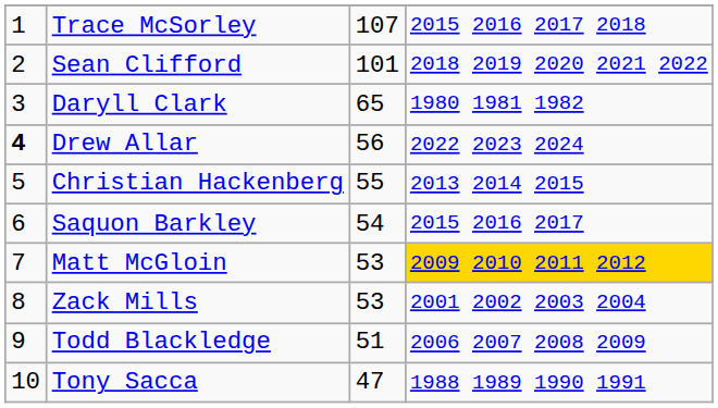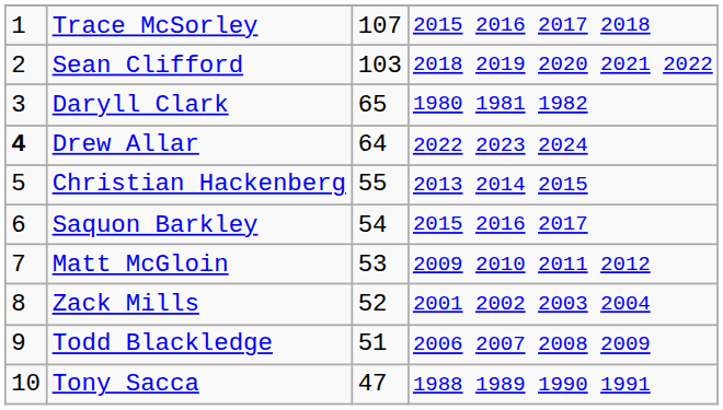 <table class="wikitable">
 <tr>
 </tr>
 <tr>
 <td>1</td>
 <td><a href='#'>Trace McSorley</a></td>
 <td><abbr>107</abbr></td>
 <td style="font-size:85%;"><a href='#'>2015</a> <a href='#'>2016</a> <a href='#'>2017</a> <a href='#'>2018</a></td>
 </tr>
 <tr>
 <td>2</td>
 <td><a href='#'>Sean Clifford </a></td>
-<td><abbr>101</abbr></td>
+<td><abbr>103</abbr></td>
 <td style="font-size:85%;"><a href='#'>2018</a> <a href='#'>2019</a> <a href='#'>2020</a> <a href='#'>2021</a> <a href='#'>2022</a></td>
 </tr>
 <tr>
 <td>3</td>
 <td><a href='#'>Daryll Clark</a></td>
 <td><abbr>65</abbr></td>
 <td style="font-size:85%;"><a href='#'>1980</a> <a href='#'>1981</a> <a href='#'>1982</a></td>
 </tr>
 <tr>
 <td><strong>4</strong></td>
 <td><a href='#'>Drew Allar</a></td>
-<td><abbr>56</abbr></td>
+<td><abbr>64</abbr></td>
 <td style="font-size:85%;"><a href='#'>2022</a> <a href='#'>2023</a> <a href='#'>2024</a></td>
 </tr>
 <tr>
 <td>5</td>
 <td><a href='#'>Christian Hackenberg</a></td>
 <td><abbr>55</abbr></td>
 <td style="font-size:85%;"><a href='#'>2013</a> <a href='#'>2014</a> <a href='#'>2015</a></td>
 </tr>
 <tr>
 <td>6</td>
 <td><a href='#'>Saquon Barkley</a></td>
 <td><abbr>54</abbr></td>
 <td style="font-size:85%;"><a href='#'>2015</a> <a href='#'>2016</a> <a href='#'>2017</a></td>
 </tr>
 <tr>
 <td>7</td>
 <td><a href='#'>Matt McGloin</a></td>
 <td><abbr>53</abbr></td>
-<td style="background: gold; font-size:85%;"><a href='#'>2009</a> <a href='#'>2010</a> <a href='#'>2011</a> <a href='#'>2012</a></td>
+<td style="font-size:85%;"><a href='#'>2009</a> <a href='#'>2010</a> <a href='#'>2011</a> <a href='#'>2012</a></td>
 </tr>
 <tr>
 <td>8</td>
 <td><a href='#'>Zack Mills</a></td>
-<td><abbr>53</abbr></td>
+<td><abbr>52</abbr></td>
 <td style="font-size:85%;"><a href='#'>2001</a> <a href='#'>2002</a> <a href='#'>2003</a> <a href='#'>2004</a></td>
 </tr>
 <tr>
 <td>9</td>
 <td><a href='#'>Todd Blackledge</a></td>
 <td><abbr>51</abbr></td>
 <td style="font-size:85%;"><a href='#'>2006</a> <a href='#'>2007</a> <a href='#'>2008</a> <a href='#'>2009</a></td>
 </tr>
 <tr>
 <td>10</td>
 <td><a href='#'>Tony Sacca</a></td>
 <td><abbr>47</abbr></td>
 <td style="font-size:85%;"><a href='#'>1988</a> <a href='#'>1989</a> <a href='#'>1990</a> <a href='#'>1991</a></td>
 </tr>
 </table>
